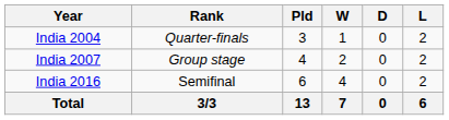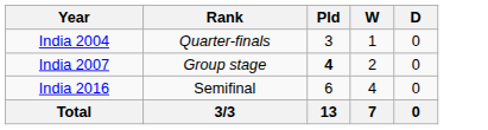 <table class="wikitable" style="text-align: center;font-size:90%;">
 <tr>
 <th width=125>Year</th>
 <th width=150>Rank</th>
 <th width=35>Pld</th>
 <th width=35>W</th>
 <th width=35>D</th>
-<th width=35>L</th>
 </tr>
 <tr>
 <td><a href='#'>India 2004</a></td>
 <td><em>Quarter-finals</em></td>
 <td>3</td>
 <td>1</td>
 <td>0</td>
-<td>2</td>
 </tr>
 <tr>
 <td><a href='#'>India 2007</a></td>
 <td><em>Group stage</em></td>
-<td>4</td>
+<td><strong>4</strong></td>
 <td>2</td>
 <td>0</td>
-<td>2</td>
 </tr>
 <tr>
 <td><a href='#'>India 2016</a></td>
 <td>Semifinal</td>
 <td>6</td>
 <td>4</td>
 <td>0</td>
-<td>2</td>
 </tr>
 <tr>
 <th>Total</th>
 <th>3/3</th>
 <th>13</th>
 <th>7</th>
 <th>0</th>
-<th>6</th>
 </tr>
 </table>
